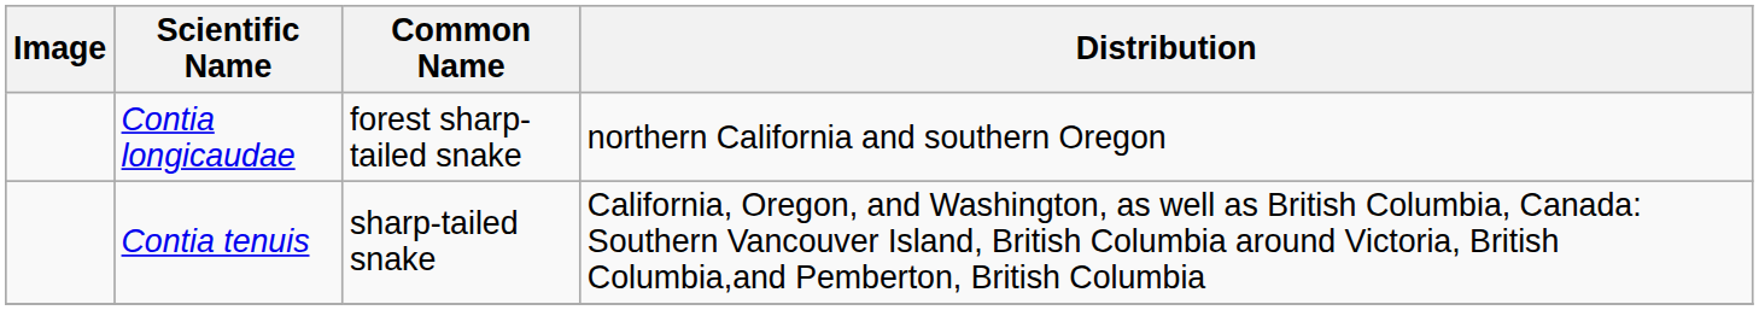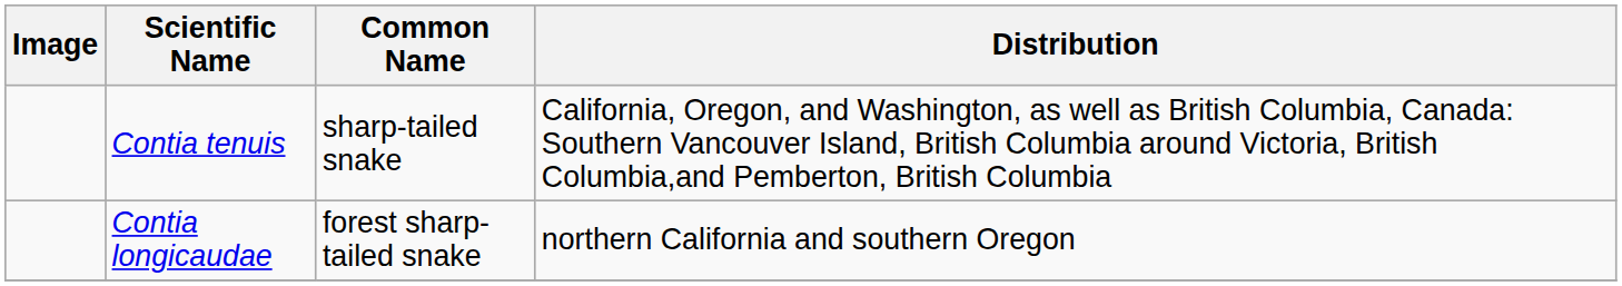 <table class="wikitable">
 <tr>
 <th>Image</th>
 <th>Scientific Name</th>
 <th>Common Name</th>
 <th>Distribution</th>
 </tr>
 <tr>
 <td></td>
+<td><em><a href='#'>Contia tenuis</a></em> </td>
+<td>sharp-tailed snake</td>
+<td>California, Oregon, and Washington, as well as British Columbia, Canada: Southern Vancouver Island, British Columbia around Victoria, British Columbia,and Pemberton, British Columbia</td>
+</tr>
+<tr>
+<td></td>
 <td><em><a href='#'>Contia longicaudae</a></em> </td>
 <td>forest sharp-tailed snake</td>
 <td>northern California and southern Oregon</td>
 </tr>
 <tr>
-<td></td>
-<td><em><a href='#'>Contia tenuis</a></em> </td>
-<td>sharp-tailed snake</td>
-<td>California, Oregon, and Washington, as well as British Columbia, Canada: Southern Vancouver Island, British Columbia around Victoria, British Columbia,and Pemberton, British Columbia</td>
-</tr>
-<tr>
 </tr>
 </table>
